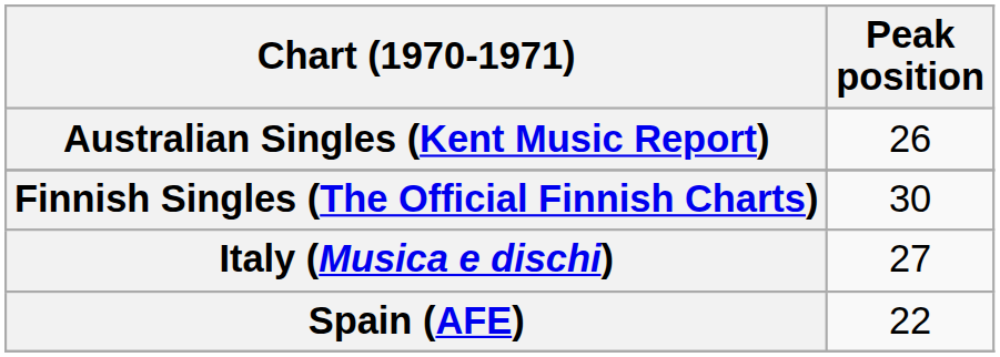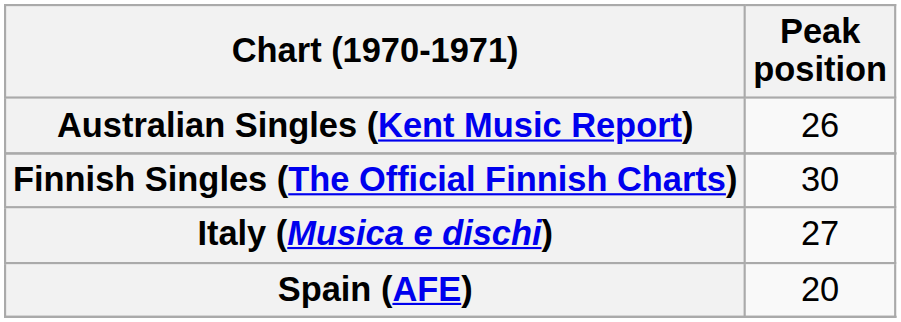 <table class="wikitable sortable plainrowheaders" style="text-align:center">
 <tr>
 <th>Chart (1970-1971)</th>
 <th>Peak<br>position</th>
 </tr>
 <tr>
 <th scope="row">Australian Singles (<a href='#'>Kent Music Report</a>)</th>
 <td align="center">26</td>
 </tr>
 <tr>
 </tr>
 <tr>
 </tr>
 <tr>
 </tr>
 <tr>
 <th scope="row">Finnish Singles (<a href='#'>The Official Finnish Charts</a>)</th>
 <td align="center">30</td>
 </tr>
 <tr>
 <th scope="row">Italy (<em><a href='#'>Musica e dischi</a></em>)</th>
 <td align="center">27</td>
 </tr>
 <tr>
 <th scope="row">Spain (<a href='#'>AFE</a>)</th>
-<td align="center">22</td>
+<td align="center">20</td>
 </tr>
 <tr>
 </tr>
 <tr>
 </tr>
 <tr>
 </tr>
 </table>
